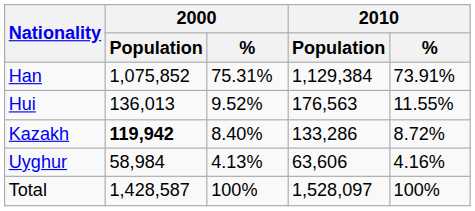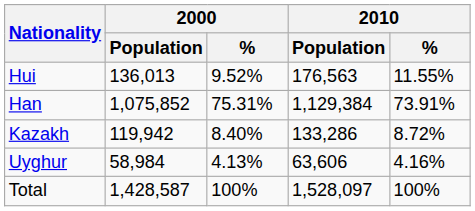 <table class="wikitable">
 <tr style="background:#eee;">
 <th rowspan="2"><a href='#'>Nationality</a></th>
 <th colspan="2">2000</th>
 <th colspan="2">2010</th>
 </tr>
 <tr style="background:#eee;">
 <th>Population</th>
 <th style="width:4em;">%</th>
 <th>Population</th>
 <th style="width:4em;">%</th>
 </tr>
 <tr>
+<td style="text-align:left;"><a href='#'>Hui</a></td>
+<td>136,013</td>
+<td>9.52%</td>
+<td>176,563</td>
+<td>11.55%</td>
+</tr>
+<tr>
 <td style="text-align:left;"><a href='#'>Han</a></td>
 <td>1,075,852</td>
 <td>75.31%</td>
 <td>1,129,384</td>
 <td>73.91%</td>
 </tr>
 <tr>
-<td style="text-align:left;"><a href='#'>Hui</a></td>
-<td>136,013</td>
-<td>9.52%</td>
-<td>176,563</td>
-<td>11.55%</td>
-</tr>
-<tr>
 <td style="text-align:left;"><a href='#'>Kazakh</a></td>
-<td><strong>119,942</strong></td>
+<td>119,942</td>
 <td>8.40%</td>
 <td>133,286</td>
 <td>8.72%</td>
 </tr>
 <tr>
 <td style="text-align:left;"><a href='#'>Uyghur</a></td>
 <td>58,984</td>
 <td>4.13%</td>
 <td>63,606</td>
 <td>4.16%</td>
 </tr>
 <tr>
 <td>Total</td>
 <td>1,428,587</td>
 <td>100%</td>
 <td>1,528,097</td>
 <td>100%</td>
 </tr>
 </table>
